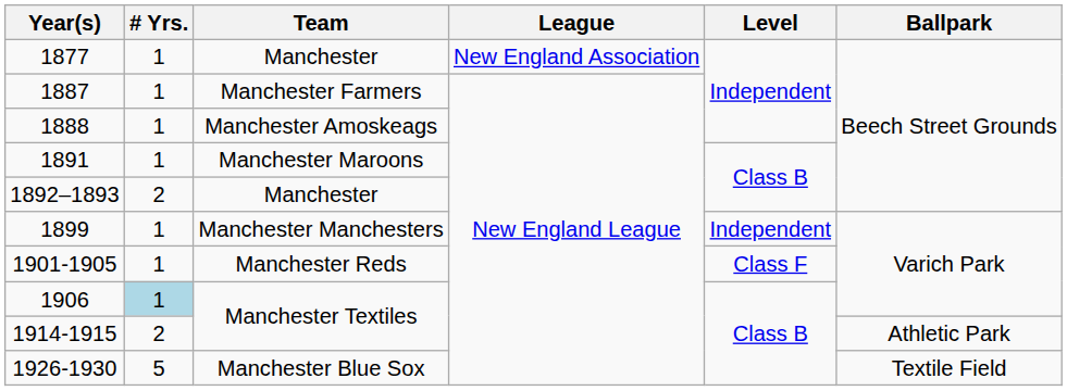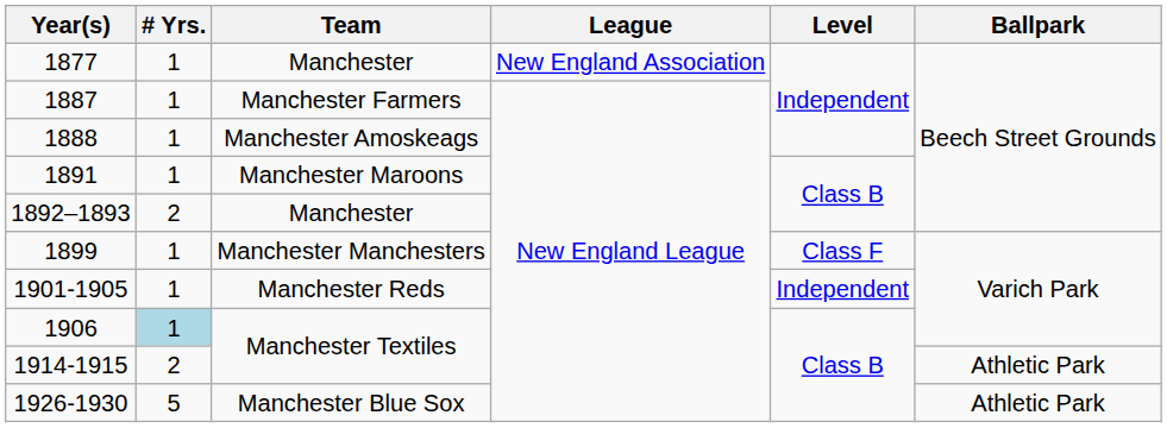 <table class="wikitable" style="text-align:center; font-size: 95%;">
 <tr>
 <th>Year(s)</th>
 <th># Yrs.</th>
 <th>Team</th>
 <th>League</th>
 <th>Level</th>
 <th>Ballpark</th>
 </tr>
 <tr>
 <td>1877</td>
 <td>1</td>
 <td>Manchester</td>
 <td><a href='#'>New England Association</a></td>
 <td rowspan=3><a href='#'>Independent</a></td>
 <td rowspan=5>Beech Street Grounds</td>
 </tr>
 <tr>
 <td>1887</td>
 <td>1</td>
 <td>Manchester Farmers</td>
 <td rowspan=10><a href='#'>New England League</a></td>
 </tr>
 <tr>
 <td>1888</td>
 <td>1</td>
 <td>Manchester Amoskeags</td>
 </tr>
 <tr>
 <td>1891</td>
 <td>1</td>
 <td>Manchester Maroons</td>
 <td rowspan=2><a href='#'>Class B</a></td>
 </tr>
 <tr>
 <td>1892–1893</td>
 <td>2</td>
 <td>Manchester</td>
 </tr>
 <tr>
 <td>1899</td>
 <td>1</td>
 <td>Manchester Manchesters</td>
-<td><a href='#'>Independent</a></td>
+<td><a href='#'>Class F</a></td>
 <td rowspan=3>Varich Park</td>
 </tr>
 <tr>
 <td>1901-1905</td>
 <td>1</td>
 <td>Manchester Reds</td>
-<td><a href='#'>Class F</a></td>
+<td><a href='#'>Independent</a></td>
 </tr>
 <tr>
 <td>1906</td>
 <td style="background: lightblue;">1</td>
 <td rowspan=2>Manchester Textiles</td>
 <td rowspan=3><a href='#'>Class B</a></td>
 </tr>
 <tr>
 <td>1914-1915</td>
 <td>2</td>
 <td>Athletic Park</td>
 </tr>
 <tr>
 <td>1926-1930</td>
 <td>5</td>
 <td>Manchester Blue Sox</td>
-<td>Textile Field</td>
+<td>Athletic Park</td>
 </tr>
 </table>
